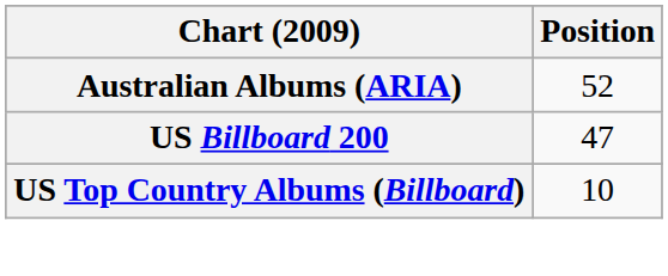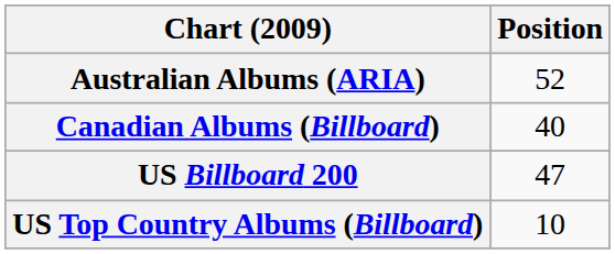 <table class="wikitable sortable plainrowheaders">
 <tr>
 <th>Chart (2009)</th>
 <th>Position</th>
 </tr>
 <tr>
 <th scope="row">Australian Albums (<a href='#'>ARIA</a>)</th>
 <td align="center">52</td>
 </tr>
 <tr>
+<th scope="row"><a href='#'>Canadian Albums</a> (<em><a href='#'>Billboard</a></em>)</th>
+<td align="center">40</td>
+</tr>
+<tr>
 <th scope="row">US <a href='#'><em>Billboard</em> 200</a></th>
 <td align="center">47</td>
 </tr>
 <tr>
 <th scope="row">US <a href='#'>Top Country Albums</a> (<em><a href='#'>Billboard</a></em>)</th>
 <td align="center">10</td>
 </tr>
 </table>
